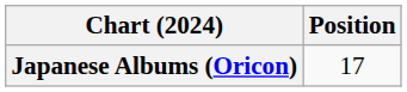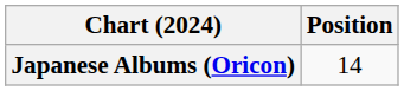 <table class="wikitable sortable plainrowheaders">
 <tr>
 <th scope="col">Chart (2024)</th>
 <th scope="col">Position</th>
 </tr>
 <tr>
 <th scope="row">Japanese Albums (<a href='#'>Oricon</a>)</th>
-<td align="center">17</td>
+<td align="center">14</td>
 </tr>
 </table>
